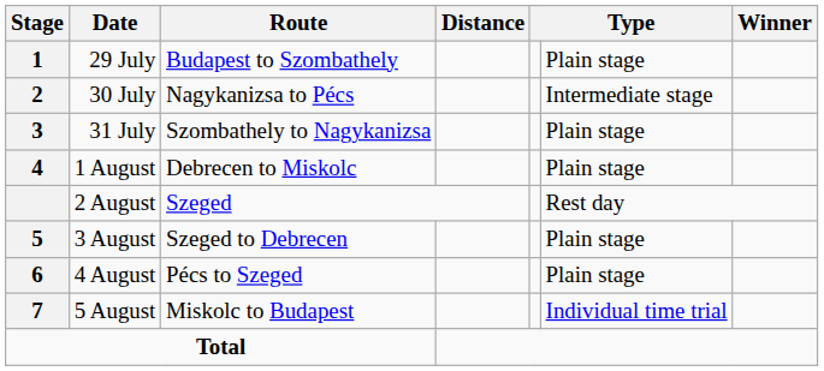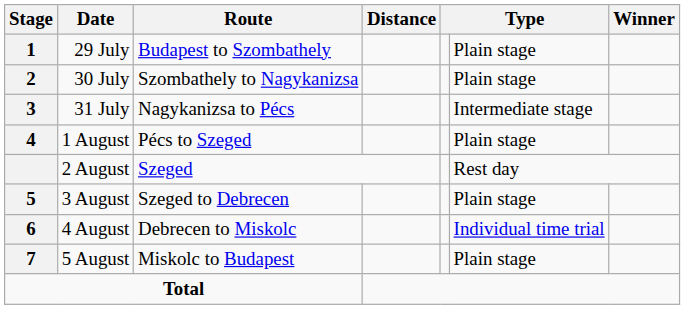 <table class="wikitable">
 <tr>
 <th scope="col">Stage</th>
 <th scope="col">Date</th>
 <th scope="col">Route</th>
 <th scope="col">Distance</th>
 <th scope="col" colspan="2">Type</th>
 <th scope="col">Winner</th>
 </tr>
 <tr>
 <th scope="col">1</th>
 <td style="text-align:right;">29 July</td>
 <td><a href='#'>Budapest</a> to <a href='#'>Szombathely</a></td>
 <td></td>
 <td></td>
 <td>Plain stage</td>
 <td></td>
 </tr>
 <tr>
 <th scope="col">2</th>
 <td style="text-align:right;">30 July</td>
+<td>Szombathely to <a href='#'>Nagykanizsa</a></td>
+<td></td>
+<td></td>
+<td>Plain stage</td>
+<td></td>
+</tr>
+<tr>
+<th scope="col">3</th>
+<td style="text-align:right;">31 July</td>
 <td>Nagykanizsa to <a href='#'>Pécs</a></td>
 <td></td>
 <td></td>
 <td>Intermediate stage</td>
 <td></td>
 </tr>
 <tr>
-<th scope="col">3</th>
-<td style="text-align:right;">31 July</td>
-<td>Szombathely to <a href='#'>Nagykanizsa</a></td>
-<td></td>
-<td></td>
-<td>Plain stage</td>
-<td></td>
-</tr>
-<tr>
 <th scope="col">4</th>
 <td style="text-align:right;">1 August</td>
-<td>Debrecen to <a href='#'>Miskolc</a></td>
+<td>Pécs to <a href='#'>Szeged</a></td>
 <td></td>
 <td></td>
 <td>Plain stage</td>
 <td></td>
 </tr>
 <tr>
 <th scope="row"></th>
 <td style="text-align:center;">2 August</td>
 <td colspan="2"><a href='#'>Szeged</a></td>
 <td></td>
 <td colspan="3">Rest day</td>
 </tr>
 <tr>
 <th scope="col">5</th>
 <td style="text-align:right;">3 August</td>
 <td>Szeged to <a href='#'>Debrecen</a></td>
 <td></td>
 <td></td>
 <td>Plain stage</td>
 <td></td>
 </tr>
 <tr>
 <th scope="col">6</th>
 <td style="text-align:right;">4 August</td>
-<td>Pécs to <a href='#'>Szeged</a></td>
+<td>Debrecen to <a href='#'>Miskolc</a></td>
 <td></td>
 <td></td>
-<td>Plain stage</td>
+<td><a href='#'>Individual time trial</a></td>
 <td></td>
 </tr>
 <tr>
 <th scope="col">7</th>
 <td style="text-align:right;">5 August</td>
 <td>Miskolc to <a href='#'>Budapest</a></td>
 <td></td>
 <td></td>
-<td><a href='#'>Individual time trial</a></td>
+<td>Plain stage</td>
 <td></td>
 </tr>
 <tr>
 <td colspan="3" style="text-align:center"><strong>Total</strong></td>
 <td colspan="4" style="text-align:center"><strong></strong></td>
 </tr>
 </table>
